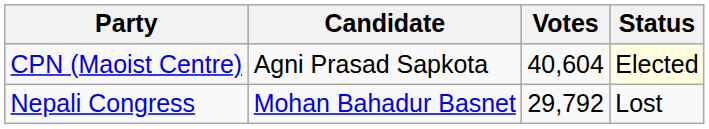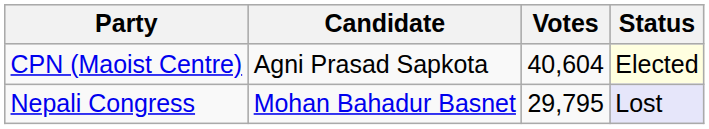 <table class="wikitable">
 <tr>
 <th>Party</th>
 <th>Candidate</th>
 <th>Votes</th>
 <th>Status</th>
 </tr>
 <tr>
 <td><a href='#'>CPN (Maoist Centre)</a></td>
 <td>Agni Prasad Sapkota</td>
 <td>40,604</td>
 <td style="background: lightyellow;">Elected</td>
 </tr>
 <tr>
 <td><a href='#'>Nepali Congress</a></td>
 <td><a href='#'>Mohan Bahadur Basnet</a></td>
-<td>29,792</td>
-<td>Lost</td>
+<td>29,795</td>
+<td style="background: lavender;">Lost</td>
 </tr>
 </table>
